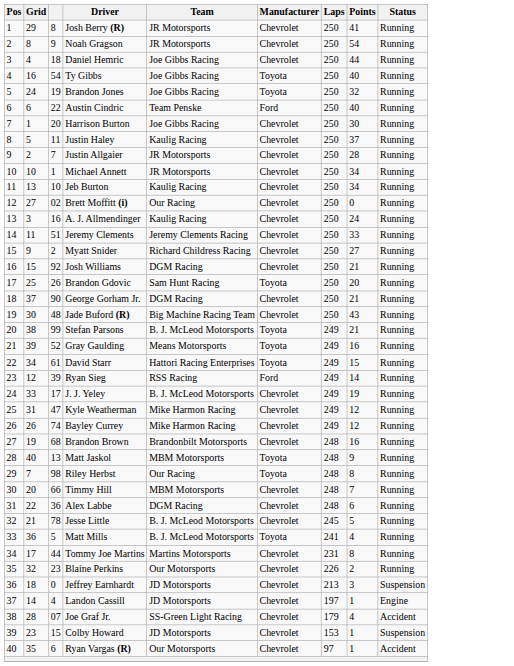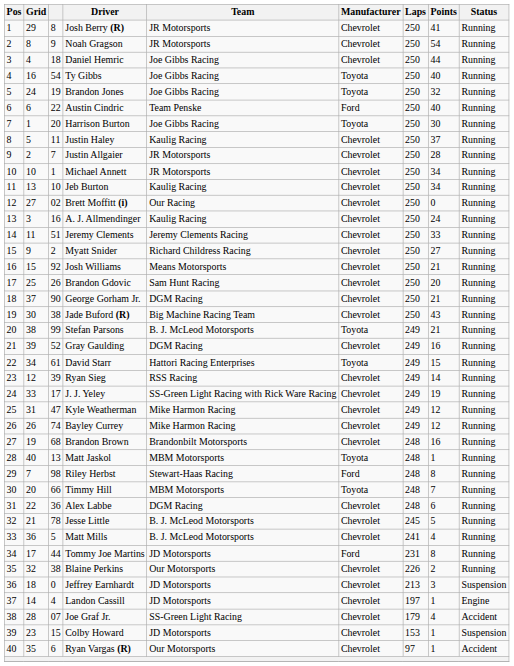 <table class="wikitable" style="font-size:98%">
 <tr>
 <th>Pos</th>
 <th>Grid</th>
 <th></th>
 <th>Driver</th>
 <th>Team</th>
 <th>Manufacturer</th>
 <th>Laps</th>
 <th>Points</th>
 <th>Status</th>
 </tr>
 <tr>
 <td>1</td>
 <td>29</td>
 <td>8</td>
 <td>Josh Berry <strong>(R)</strong></td>
 <td>JR Motorsports</td>
 <td>Chevrolet</td>
 <td>250</td>
 <td>41</td>
 <td>Running</td>
 </tr>
 <tr>
 <td>2</td>
 <td>8</td>
 <td>9</td>
 <td>Noah Gragson</td>
 <td>JR Motorsports</td>
 <td>Chevrolet</td>
 <td>250</td>
 <td>54</td>
 <td>Running</td>
 </tr>
 <tr>
 <td>3</td>
 <td>4</td>
 <td>18</td>
 <td>Daniel Hemric</td>
 <td>Joe Gibbs Racing</td>
 <td>Chevrolet</td>
 <td>250</td>
 <td>44</td>
 <td>Running</td>
 </tr>
 <tr>
 <td>4</td>
 <td>16</td>
 <td>54</td>
 <td>Ty Gibbs</td>
 <td>Joe Gibbs Racing</td>
 <td>Toyota</td>
 <td>250</td>
 <td>40</td>
 <td>Running</td>
 </tr>
 <tr>
 <td>5</td>
 <td>24</td>
 <td>19</td>
 <td>Brandon Jones</td>
 <td>Joe Gibbs Racing</td>
 <td>Toyota</td>
 <td>250</td>
 <td>32</td>
 <td>Running</td>
 </tr>
 <tr>
 <td>6</td>
 <td>6</td>
 <td>22</td>
 <td>Austin Cindric</td>
 <td>Team Penske</td>
 <td>Ford</td>
 <td>250</td>
 <td>40</td>
 <td>Running</td>
 </tr>
 <tr>
 <td>7</td>
 <td>1</td>
 <td>20</td>
 <td>Harrison Burton</td>
 <td>Joe Gibbs Racing</td>
-<td>Chevrolet</td>
+<td>Toyota</td>
 <td>250</td>
 <td>30</td>
 <td>Running</td>
 </tr>
 <tr>
 <td>8</td>
 <td>5</td>
 <td>11</td>
 <td>Justin Haley</td>
 <td>Kaulig Racing</td>
 <td>Chevrolet</td>
 <td>250</td>
 <td>37</td>
 <td>Running</td>
 </tr>
 <tr>
 <td>9</td>
 <td>2</td>
 <td>7</td>
 <td>Justin Allgaier</td>
 <td>JR Motorsports</td>
 <td>Chevrolet</td>
 <td>250</td>
 <td>28</td>
 <td>Running</td>
 </tr>
 <tr>
 <td>10</td>
 <td>10</td>
 <td>1</td>
 <td>Michael Annett</td>
 <td>JR Motorsports</td>
 <td>Chevrolet</td>
 <td>250</td>
 <td>34</td>
 <td>Running</td>
 </tr>
 <tr>
 <td>11</td>
 <td>13</td>
 <td>10</td>
 <td>Jeb Burton</td>
 <td>Kaulig Racing</td>
 <td>Chevrolet</td>
 <td>250</td>
 <td>34</td>
 <td>Running</td>
 </tr>
 <tr>
 <td>12</td>
 <td>27</td>
 <td>02</td>
 <td>Brett Moffitt <strong>(i)</strong></td>
 <td>Our Racing</td>
 <td>Chevrolet</td>
 <td>250</td>
 <td>0</td>
 <td>Running</td>
 </tr>
 <tr>
 <td>13</td>
 <td>3</td>
 <td>16</td>
 <td>A. J. Allmendinger</td>
 <td>Kaulig Racing</td>
 <td>Chevrolet</td>
 <td>250</td>
 <td>24</td>
 <td>Running</td>
 </tr>
 <tr>
 <td>14</td>
 <td>11</td>
 <td>51</td>
 <td>Jeremy Clements</td>
 <td>Jeremy Clements Racing</td>
 <td>Chevrolet</td>
 <td>250</td>
 <td>33</td>
 <td>Running</td>
 </tr>
 <tr>
 <td>15</td>
 <td>9</td>
 <td>2</td>
 <td>Myatt Snider</td>
 <td>Richard Childress Racing</td>
 <td>Chevrolet</td>
 <td>250</td>
 <td>27</td>
 <td>Running</td>
 </tr>
 <tr>
 <td>16</td>
 <td>15</td>
 <td>92</td>
 <td>Josh Williams</td>
-<td>DGM Racing</td>
+<td>Means Motorsports</td>
 <td>Chevrolet</td>
 <td>250</td>
 <td>21</td>
 <td>Running</td>
 </tr>
 <tr>
 <td>17</td>
 <td>25</td>
 <td>26</td>
 <td>Brandon Gdovic</td>
 <td>Sam Hunt Racing</td>
-<td>Toyota</td>
+<td>Chevrolet</td>
 <td>250</td>
 <td>20</td>
 <td>Running</td>
 </tr>
 <tr>
 <td>18</td>
 <td>37</td>
 <td>90</td>
 <td>George Gorham Jr.</td>
 <td>DGM Racing</td>
 <td>Chevrolet</td>
 <td>250</td>
 <td>21</td>
 <td>Running</td>
 </tr>
 <tr>
 <td>19</td>
 <td>30</td>
-<td>48</td>
+<td>38</td>
 <td>Jade Buford <strong>(R)</strong></td>
 <td>Big Machine Racing Team</td>
 <td>Chevrolet</td>
 <td>250</td>
 <td>43</td>
 <td>Running</td>
 </tr>
 <tr>
 <td>20</td>
 <td>38</td>
 <td>99</td>
 <td>Stefan Parsons</td>
 <td>B. J. McLeod Motorsports</td>
 <td>Toyota</td>
 <td>249</td>
 <td>21</td>
 <td>Running</td>
 </tr>
 <tr>
 <td>21</td>
 <td>39</td>
 <td>52</td>
 <td>Gray Gaulding</td>
-<td>Means Motorsports</td>
-<td>Toyota</td>
+<td>DGM Racing</td>
+<td>Chevrolet</td>
 <td>249</td>
 <td>16</td>
 <td>Running</td>
 </tr>
 <tr>
 <td>22</td>
 <td>34</td>
 <td>61</td>
 <td>David Starr</td>
 <td>Hattori Racing Enterprises</td>
 <td>Toyota</td>
 <td>249</td>
 <td>15</td>
 <td>Running</td>
 </tr>
 <tr>
 <td>23</td>
 <td>12</td>
 <td>39</td>
 <td>Ryan Sieg</td>
 <td>RSS Racing</td>
-<td>Ford</td>
+<td>Chevrolet</td>
 <td>249</td>
 <td>14</td>
 <td>Running</td>
 </tr>
 <tr>
 <td>24</td>
 <td>33</td>
 <td>17</td>
 <td>J. J. Yeley</td>
-<td>B. J. McLeod Motorsports</td>
+<td>SS-Green Light Racing with Rick Ware Racing</td>
 <td>Chevrolet</td>
 <td>249</td>
 <td>19</td>
 <td>Running</td>
 </tr>
 <tr>
 <td>25</td>
 <td>31</td>
 <td>47</td>
 <td>Kyle Weatherman</td>
 <td>Mike Harmon Racing</td>
 <td>Chevrolet</td>
 <td>249</td>
 <td>12</td>
 <td>Running</td>
 </tr>
 <tr>
 <td>26</td>
 <td>26</td>
 <td>74</td>
 <td>Bayley Currey</td>
 <td>Mike Harmon Racing</td>
 <td>Chevrolet</td>
 <td>249</td>
 <td>12</td>
 <td>Running</td>
 </tr>
 <tr>
 <td>27</td>
 <td>19</td>
 <td>68</td>
 <td>Brandon Brown</td>
 <td>Brandonbilt Motorsports</td>
 <td>Chevrolet</td>
 <td>248</td>
 <td>16</td>
 <td>Running</td>
 </tr>
 <tr>
 <td>28</td>
 <td>40</td>
 <td>13</td>
 <td>Matt Jaskol</td>
 <td>MBM Motorsports</td>
 <td>Toyota</td>
 <td>248</td>
-<td>9</td>
+<td>1</td>
 <td>Running</td>
 </tr>
 <tr>
 <td>29</td>
 <td>7</td>
 <td>98</td>
 <td>Riley Herbst</td>
-<td>Our Racing</td>
-<td>Toyota</td>
+<td>Stewart-Haas Racing</td>
+<td>Ford</td>
 <td>248</td>
 <td>8</td>
 <td>Running</td>
 </tr>
 <tr>
 <td>30</td>
 <td>20</td>
 <td>66</td>
 <td>Timmy Hill</td>
 <td>MBM Motorsports</td>
-<td>Chevrolet</td>
+<td>Toyota</td>
 <td>248</td>
 <td>7</td>
 <td>Running</td>
 </tr>
 <tr>
 <td>31</td>
 <td>22</td>
 <td>36</td>
 <td>Alex Labbe</td>
 <td>DGM Racing</td>
 <td>Chevrolet</td>
 <td>248</td>
 <td>6</td>
 <td>Running</td>
 </tr>
 <tr>
 <td>32</td>
 <td>21</td>
 <td>78</td>
 <td>Jesse Little</td>
 <td>B. J. McLeod Motorsports</td>
 <td>Chevrolet</td>
 <td>245</td>
 <td>5</td>
 <td>Running</td>
 </tr>
 <tr>
 <td>33</td>
 <td>36</td>
 <td>5</td>
 <td>Matt Mills</td>
 <td>B. J. McLeod Motorsports</td>
-<td>Toyota</td>
+<td>Chevrolet</td>
 <td>241</td>
 <td>4</td>
 <td>Running</td>
 </tr>
 <tr>
 <td>34</td>
 <td>17</td>
 <td>44</td>
 <td>Tommy Joe Martins</td>
-<td>Martins Motorsports</td>
-<td>Chevrolet</td>
+<td>JD Motorsports</td>
+<td>Ford</td>
 <td>231</td>
 <td>8</td>
 <td>Running</td>
 </tr>
 <tr>
 <td>35</td>
 <td>32</td>
-<td>23</td>
+<td>38</td>
 <td>Blaine Perkins</td>
 <td>Our Motorsports</td>
 <td>Chevrolet</td>
 <td>226</td>
 <td>2</td>
 <td>Running</td>
 </tr>
 <tr>
 <td>36</td>
 <td>18</td>
 <td>0</td>
 <td>Jeffrey Earnhardt</td>
 <td>JD Motorsports</td>
 <td>Chevrolet</td>
 <td>213</td>
 <td>3</td>
 <td>Suspension</td>
 </tr>
 <tr>
 <td>37</td>
 <td>14</td>
 <td>4</td>
 <td>Landon Cassill</td>
 <td>JD Motorsports</td>
 <td>Chevrolet</td>
 <td>197</td>
 <td>1</td>
 <td>Engine</td>
 </tr>
 <tr>
 <td>38</td>
 <td>28</td>
 <td>07</td>
 <td>Joe Graf Jr.</td>
 <td>SS-Green Light Racing</td>
 <td>Chevrolet</td>
 <td>179</td>
 <td>4</td>
 <td>Accident</td>
 </tr>
 <tr>
 <td>39</td>
 <td>23</td>
 <td>15</td>
 <td>Colby Howard</td>
 <td>JD Motorsports</td>
 <td>Chevrolet</td>
 <td>153</td>
 <td>1</td>
 <td>Suspension</td>
 </tr>
 <tr>
 <td>40</td>
 <td>35</td>
 <td>6</td>
 <td>Ryan Vargas <strong>(R)</strong></td>
 <td>Our Motorsports</td>
 <td>Chevrolet</td>
 <td>97</td>
 <td>1</td>
 <td>Accident</td>
 </tr>
 <tr>
 <th colspan="9"></th>
 </tr>
 <tr>
 </tr>
 </table>
